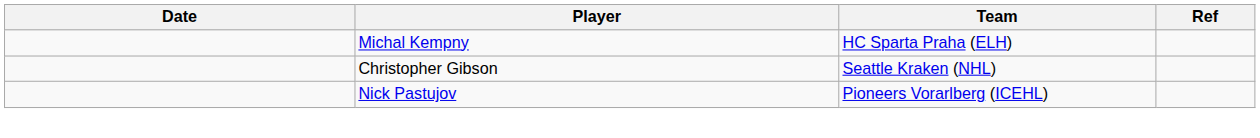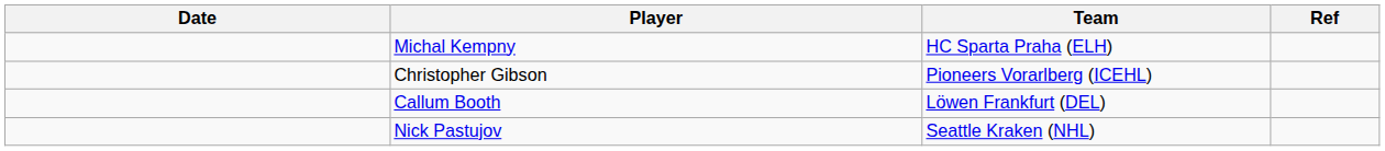 <table class="wikitable" width=98%>
 <tr bgcolor="#dddddd">
 <th style="width: 10em;">Date</th>
 <th style="width: 14em;">Player</th>
 <th style="width: 9em;">Team</th>
 <th style="width: 2.5em;">Ref</th>
 </tr>
 <tr>
 <td></td>
 <td><a href='#'>Michal Kempny</a></td>
 <td><a href='#'>HC Sparta Praha</a> (<a href='#'>ELH</a>)</td>
 <td></td>
 </tr>
 <tr>
 <td></td>
 <td>Christopher Gibson</td>
-<td><a href='#'>Seattle Kraken</a> (<a href='#'>NHL</a>)</td>
+<td><a href='#'>Pioneers Vorarlberg</a> (<a href='#'>ICEHL</a>)</td>
+<td></td>
+</tr>
+<tr>
+<td></td>
+<td><a href='#'>Callum Booth</a></td>
+<td><a href='#'>Löwen Frankfurt</a> (<a href='#'>DEL</a>)</td>
 <td></td>
 </tr>
 <tr>
 <td></td>
 <td><a href='#'>Nick Pastujov</a></td>
-<td><a href='#'>Pioneers Vorarlberg</a> (<a href='#'>ICEHL</a>)</td>
+<td><a href='#'>Seattle Kraken</a> (<a href='#'>NHL</a>)</td>
 <td></td>
 </tr>
 </table>
